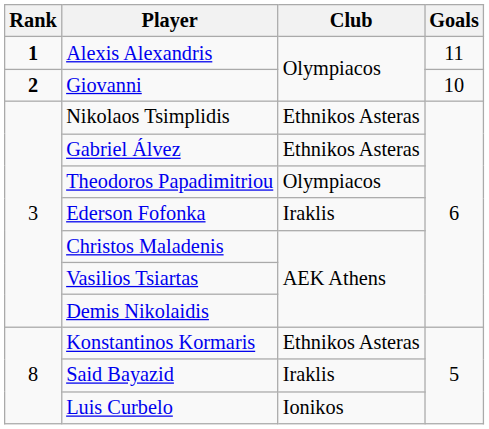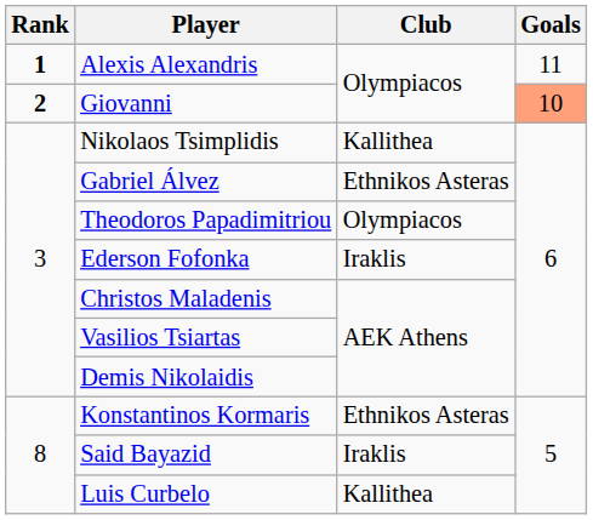 <table class="wikitable sortable" style="text-align:center">
 <tr>
 <th>Rank</th>
 <th>Player</th>
 <th>Club</th>
 <th>Goals</th>
 </tr>
 <tr>
 <td><strong>1</strong></td>
 <td align="left"> <a href='#'>Alexis Alexandris</a></td>
 <td align="left" rowspan=2>Olympiacos</td>
 <td>11</td>
 </tr>
 <tr>
 <td><strong>2</strong></td>
 <td align="left"> <a href='#'>Giovanni</a></td>
-<td>10</td>
+<td style="background: lightsalmon;">10</td>
 </tr>
 <tr>
 <td rowspan=7>3</td>
 <td align="left"> Nikolaos Tsimplidis</td>
-<td align="left">Ethnikos Asteras</td>
+<td align="left">Kallithea</td>
 <td rowspan=7>6</td>
 </tr>
 <tr>
 <td align="left"> <a href='#'>Gabriel Álvez</a></td>
 <td align="left">Ethnikos Asteras</td>
 </tr>
 <tr>
 <td align="left"> <a href='#'>Theodoros Papadimitriou</a></td>
 <td align="left">Olympiacos</td>
 </tr>
 <tr>
 <td align="left"> <a href='#'>Ederson Fofonka</a></td>
 <td align="left">Iraklis</td>
 </tr>
 <tr>
 <td align="left"> <a href='#'>Christos Maladenis</a></td>
 <td align="left" rowspan=3>AEK Athens</td>
 </tr>
 <tr>
 <td align="left"> <a href='#'>Vasilios Tsiartas</a></td>
 </tr>
 <tr>
 <td align="left"> <a href='#'>Demis Nikolaidis</a></td>
 </tr>
 <tr>
 <td rowspan=3>8</td>
 <td align="left"> <a href='#'>Konstantinos Kormaris</a></td>
 <td align="left">Ethnikos Asteras</td>
 <td rowspan=3>5</td>
 </tr>
 <tr>
 <td align="left"> <a href='#'>Said Bayazid</a></td>
 <td align="left">Iraklis</td>
 </tr>
 <tr>
 <td align="left"> <a href='#'>Luis Curbelo</a></td>
-<td align="left">Ionikos</td>
+<td align="left">Kallithea</td>
 </tr>
 </table>
